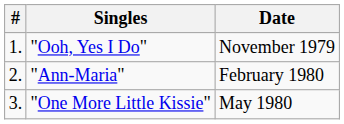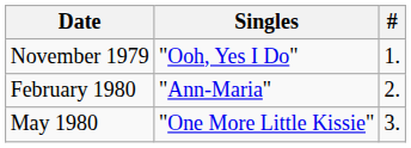 <table class="wikitable">
 <tr>
+<th>Date</th>
+<th>Singles</th>
 <th>#</th>
-<th>Singles</th>
-<th>Date</th>
 </tr>
 <tr>
+<td>November 1979</td>
+<td>"<a href='#'>Ooh, Yes I Do</a>"</td>
 <td>1.</td>
-<td>"<a href='#'>Ooh, Yes I Do</a>"</td>
-<td>November 1979</td>
 </tr>
 <tr>
+<td>February 1980</td>
+<td>"<a href='#'>Ann-Maria</a>"</td>
 <td>2.</td>
-<td>"<a href='#'>Ann-Maria</a>"</td>
-<td>February 1980</td>
 </tr>
 <tr>
+<td>May 1980</td>
+<td>"<a href='#'>One More Little Kissie</a>"</td>
 <td>3.</td>
-<td>"<a href='#'>One More Little Kissie</a>"</td>
-<td>May 1980</td>
 </tr>
 </table>
